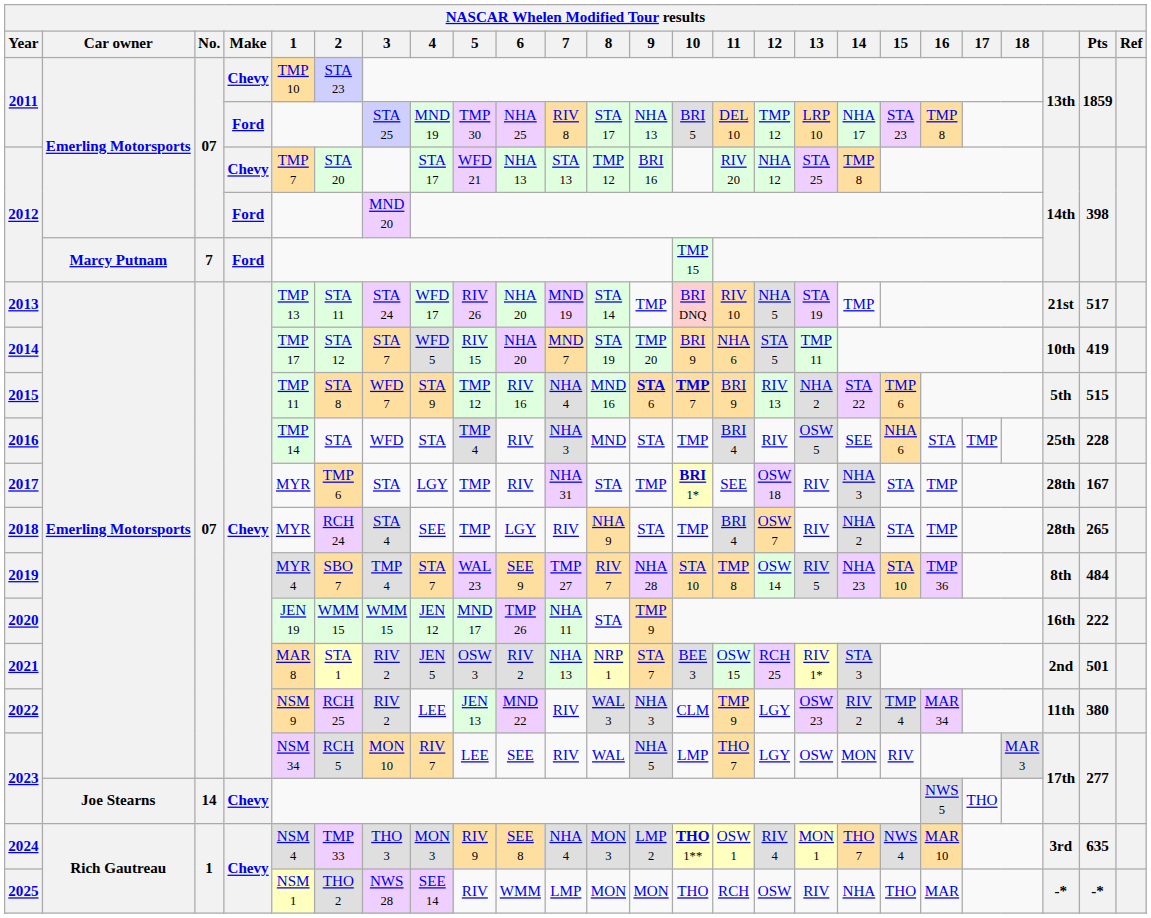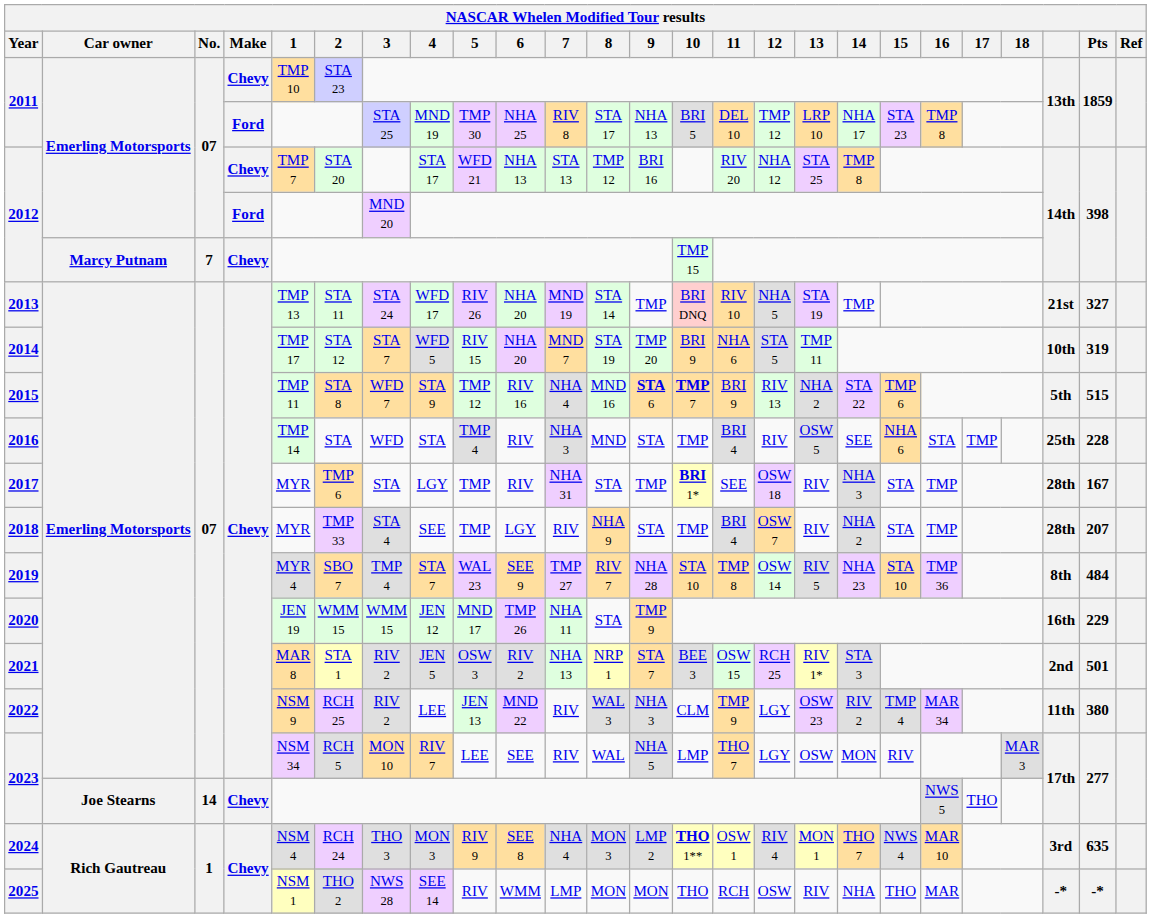 <table class="wikitable" style="text-align:center; font-size:75%">
 <tr>
 <th colspan=25><a href='#'>NASCAR Whelen Modified Tour</a> results</th>
 </tr>
 <tr>
 <th>Year</th>
 <th>Car owner</th>
 <th>No.</th>
 <th>Make</th>
 <th>1</th>
 <th>2</th>
 <th>3</th>
 <th>4</th>
 <th>5</th>
 <th>6</th>
 <th>7</th>
 <th>8</th>
 <th>9</th>
 <th>10</th>
 <th>11</th>
 <th>12</th>
 <th>13</th>
 <th>14</th>
 <th>15</th>
 <th>16</th>
 <th>17</th>
 <th>18</th>
 <th></th>
 <th>Pts</th>
 <th>Ref</th>
 </tr>
 <tr>
 <th rowspan=2><a href='#'>2011</a></th>
 <th rowspan=4><a href='#'>Emerling Motorsports</a></th>
 <th rowspan=4>07</th>
 <th><a href='#'>Chevy</a></th>
 <td style="background:#FFDF9F;"><a href='#'>TMP</a><br><small>10</small></td>
 <td style="background:#CFCFFF;"><a href='#'>STA</a><br><small>23</small></td>
 <td colspan=16></td>
 <th rowspan=2>13th</th>
 <th rowspan=2>1859</th>
 <th rowspan=2></th>
 </tr>
 <tr>
 <th><a href='#'>Ford</a></th>
 <td colspan=2></td>
 <td style="background:#CFCFFF;"><a href='#'>STA</a><br><small>25</small></td>
 <td style="background:#DFFFDF;"><a href='#'>MND</a><br><small>19</small></td>
 <td style="background:#EFCFFF;"><a href='#'>TMP</a><br><small>30</small></td>
 <td style="background:#EFCFFF;"><a href='#'>NHA</a><br><small>25</small></td>
 <td style="background:#FFDF9F;"><a href='#'>RIV</a><br><small>8</small></td>
 <td style="background:#DFFFDF;"><a href='#'>STA</a><br><small>17</small></td>
 <td style="background:#DFFFDF;"><a href='#'>NHA</a><br><small>13</small></td>
 <td style="background:#DFDFDF;"><a href='#'>BRI</a><br><small>5</small></td>
 <td style="background:#FFDF9F;"><a href='#'>DEL</a><br><small>10</small></td>
 <td style="background:#DFFFDF;"><a href='#'>TMP</a><br><small>12</small></td>
 <td style="background:#FFDF9F;"><a href='#'>LRP</a><br><small>10</small></td>
 <td style="background:#DFFFDF;"><a href='#'>NHA</a><br><small>17</small></td>
 <td style="background:#EFCFFF;"><a href='#'>STA</a><br><small>23</small></td>
 <td style="background:#FFDF9F;"><a href='#'>TMP</a><br><small>8</small></td>
 <td colspan=2></td>
 </tr>
 <tr>
 <th rowspan=3><a href='#'>2012</a></th>
 <th><a href='#'>Chevy</a></th>
 <td style="background:#FFDF9F;"><a href='#'>TMP</a><br><small>7</small></td>
 <td style="background:#DFFFDF;"><a href='#'>STA</a><br><small>20</small></td>
 <td></td>
 <td style="background:#DFFFDF;"><a href='#'>STA</a><br><small>17</small></td>
 <td style="background:#EFCFFF;"><a href='#'>WFD</a><br><small>21</small></td>
 <td style="background:#DFFFDF;"><a href='#'>NHA</a><br><small>13</small></td>
 <td style="background:#DFFFDF;"><a href='#'>STA</a><br><small>13</small></td>
 <td style="background:#DFFFDF;"><a href='#'>TMP</a><br><small>12</small></td>
 <td style="background:#DFFFDF;"><a href='#'>BRI</a><br><small>16</small></td>
 <td></td>
 <td style="background:#DFFFDF;"><a href='#'>RIV</a><br><small>20</small></td>
 <td style="background:#DFFFDF;"><a href='#'>NHA</a><br><small>12</small></td>
 <td style="background:#EFCFFF;"><a href='#'>STA</a><br><small>25</small></td>
 <td style="background:#FFDF9F;"><a href='#'>TMP</a><br><small>8</small></td>
 <td colspan=4></td>
 <th rowspan=3>14th</th>
 <th rowspan=3>398</th>
 <th rowspan=3></th>
 </tr>
 <tr>
 <th><a href='#'>Ford</a></th>
 <td colspan=2></td>
 <td style="background:#EFCFFF;"><a href='#'>MND</a><br><small>20</small></td>
 <td colspan=15></td>
 </tr>
 <tr>
 <th><a href='#'>Marcy Putnam</a></th>
 <th>7</th>
-<th><a href='#'>Ford</a></th>
+<th><a href='#'>Chevy</a></th>
 <td colspan=9></td>
 <td style="background:#DFFFDF;"><a href='#'>TMP</a><br><small>15</small></td>
 <td colspan=8></td>
 </tr>
 <tr>
 <th><a href='#'>2013</a></th>
 <th rowspan=11><a href='#'>Emerling Motorsports</a></th>
 <th rowspan=11>07</th>
 <th rowspan=11><a href='#'>Chevy</a></th>
 <td style="background:#DFFFDF;"><a href='#'>TMP</a><br><small>13</small></td>
 <td style="background:#DFFFDF;"><a href='#'>STA</a><br><small>11</small></td>
 <td style="background:#EFCFFF;"><a href='#'>STA</a><br><small>24</small></td>
 <td style="background:#DFFFDF;"><a href='#'>WFD</a><br><small>17</small></td>
 <td style="background:#EFCFFF;"><a href='#'>RIV</a><br><small>26</small></td>
 <td style="background:#DFFFDF;"><a href='#'>NHA</a><br><small>20</small></td>
 <td style="background:#EFCFFF;"><a href='#'>MND</a><br><small>19</small></td>
 <td style="background:#DFFFDF;"><a href='#'>STA</a><br><small>14</small></td>
 <td><a href='#'>TMP</a></td>
 <td style="background:#FFCFCF;"><a href='#'>BRI</a><br><small>DNQ</small></td>
 <td style="background:#FFDF9F;"><a href='#'>RIV</a><br><small>10</small></td>
 <td style="background:#DFDFDF;"><a href='#'>NHA</a><br><small>5</small></td>
 <td style="background:#EFCFFF;"><a href='#'>STA</a><br><small>19</small></td>
 <td><a href='#'>TMP</a></td>
 <td colspan=4></td>
 <th>21st</th>
-<th>517</th>
+<th>327</th>
 <th></th>
 </tr>
 <tr>
 <th><a href='#'>2014</a></th>
 <td style="background:#DFFFDF;"><a href='#'>TMP</a><br><small>17</small></td>
 <td style="background:#DFFFDF;"><a href='#'>STA</a><br><small>12</small></td>
 <td style="background:#FFDF9F;"><a href='#'>STA</a><br><small>7</small></td>
 <td style="background:#DFDFDF;"><a href='#'>WFD</a><br><small>5</small></td>
 <td style="background:#DFFFDF;"><a href='#'>RIV</a><br><small>15</small></td>
 <td style="background:#EFCFFF;"><a href='#'>NHA</a><br><small>20</small></td>
 <td style="background:#FFDF9F;"><a href='#'>MND</a><br><small>7</small></td>
 <td style="background:#DFFFDF;"><a href='#'>STA</a><br><small>19</small></td>
 <td style="background:#DFFFDF;"><a href='#'>TMP</a><br><small>20</small></td>
 <td style="background:#FFDF9F;"><a href='#'>BRI</a><br><small>9</small></td>
 <td style="background:#FFDF9F;"><a href='#'>NHA</a><br><small>6</small></td>
 <td style="background:#DFDFDF;"><a href='#'>STA</a><br><small>5</small></td>
 <td style="background:#DFFFDF;"><a href='#'>TMP</a><br><small>11</small></td>
 <td colspan=5></td>
 <th>10th</th>
-<th>419</th>
+<th>319</th>
 <th></th>
 </tr>
 <tr>
 <th><a href='#'>2015</a></th>
 <td style="background:#DFFFDF;"><a href='#'>TMP</a><br><small>11</small></td>
 <td style="background:#FFDF9F;"><a href='#'>STA</a><br><small>8</small></td>
 <td style="background:#FFDF9F;"><a href='#'>WFD</a><br><small>7</small></td>
 <td style="background:#FFDF9F;"><a href='#'>STA</a><br><small>9</small></td>
 <td style="background:#DFFFDF;"><a href='#'>TMP</a><br><small>12</small></td>
 <td style="background:#DFFFDF;"><a href='#'>RIV</a><br><small>16</small></td>
 <td style="background:#DFDFDF;"><a href='#'>NHA</a><br><small>4</small></td>
 <td style="background:#DFFFDF;"><a href='#'>MND</a><br><small>16</small></td>
 <td style="background:#FFDF9F;"><strong><a href='#'>STA</a></strong><br><small>6</small></td>
 <td style="background:#FFDF9F;"><strong><a href='#'>TMP</a></strong><br><small>7</small></td>
 <td style="background:#FFDF9F;"><a href='#'>BRI</a><br><small>9</small></td>
 <td style="background:#DFFFDF;"><a href='#'>RIV</a><br><small>13</small></td>
 <td style="background:#DFDFDF;"><a href='#'>NHA</a><br><small>2</small></td>
 <td style="background:#EFCFFF;"><a href='#'>STA</a><br><small>22</small></td>
 <td style="background:#FFDF9F;"><a href='#'>TMP</a><br><small>6</small></td>
 <td colspan=3></td>
 <th>5th</th>
 <th>515</th>
 <th></th>
 </tr>
 <tr>
 <th><a href='#'>2016</a></th>
 <td style="background:#DFFFDF;"><a href='#'>TMP</a><br><small>14</small></td>
 <td><a href='#'>STA</a></td>
 <td><a href='#'>WFD</a></td>
 <td><a href='#'>STA</a></td>
 <td style="background:#DFDFDF;"><a href='#'>TMP</a><br><small>4</small></td>
 <td><a href='#'>RIV</a></td>
 <td style="background:#DFDFDF;"><a href='#'>NHA</a><br><small>3</small></td>
 <td><a href='#'>MND</a></td>
 <td><a href='#'>STA</a></td>
 <td><a href='#'>TMP</a></td>
 <td style="background:#DFDFDF;"><a href='#'>BRI</a><br><small>4</small></td>
 <td><a href='#'>RIV</a></td>
 <td style="background:#DFDFDF;"><a href='#'>OSW</a><br><small>5</small></td>
 <td><a href='#'>SEE</a></td>
 <td style="background:#FFDF9F;"><a href='#'>NHA</a><br><small>6</small></td>
 <td><a href='#'>STA</a></td>
 <td><a href='#'>TMP</a></td>
 <td></td>
 <th>25th</th>
 <th>228</th>
 <th></th>
 </tr>
 <tr>
 <th><a href='#'>2017</a></th>
 <td><a href='#'>MYR</a></td>
 <td style="background:#FFDF9F;"><a href='#'>TMP</a><br><small>6</small></td>
 <td><a href='#'>STA</a></td>
 <td><a href='#'>LGY</a></td>
 <td><a href='#'>TMP</a></td>
 <td><a href='#'>RIV</a></td>
 <td style="background:#EFCFFF;"><a href='#'>NHA</a><br><small>31</small></td>
 <td><a href='#'>STA</a></td>
 <td><a href='#'>TMP</a></td>
 <td style="background:#FFFFBF;"><strong><a href='#'>BRI</a></strong><br><small>1*</small></td>
 <td><a href='#'>SEE</a></td>
 <td style="background:#EFCFFF;"><a href='#'>OSW</a><br><small>18</small></td>
 <td><a href='#'>RIV</a></td>
 <td style="background:#DFDFDF;"><a href='#'>NHA</a><br><small>3</small></td>
 <td><a href='#'>STA</a></td>
 <td><a href='#'>TMP</a></td>
 <td colspan=2></td>
 <th>28th</th>
 <th>167</th>
 <th></th>
 </tr>
 <tr>
 <th><a href='#'>2018</a></th>
 <td><a href='#'>MYR</a></td>
-<td style="background:#EFCFFF;"><a href='#'>RCH</a><br><small>24</small></td>
+<td style="background:#EFCFFF;"><a href='#'>TMP</a><br><small>33</small></td>
 <td style="background:#DFDFDF;"><a href='#'>STA</a><br><small>4</small></td>
 <td><a href='#'>SEE</a></td>
 <td><a href='#'>TMP</a></td>
 <td><a href='#'>LGY</a></td>
 <td><a href='#'>RIV</a></td>
 <td style="background:#FFDF9F;"><a href='#'>NHA</a><br><small>9</small></td>
 <td><a href='#'>STA</a></td>
 <td><a href='#'>TMP</a></td>
 <td style="background:#DFDFDF;"><a href='#'>BRI</a><br><small>4</small></td>
 <td style="background:#FFDF9F;"><a href='#'>OSW</a><br><small>7</small></td>
 <td><a href='#'>RIV</a></td>
 <td style="background:#DFDFDF;"><a href='#'>NHA</a><br><small>2</small></td>
 <td><a href='#'>STA</a></td>
 <td><a href='#'>TMP</a></td>
 <td colspan=2></td>
 <th>28th</th>
-<th>265</th>
+<th>207</th>
 <th></th>
 </tr>
 <tr>
 <th><a href='#'>2019</a></th>
 <td style="background:#DFDFDF;"><a href='#'>MYR</a><br><small>4</small></td>
 <td style="background:#FFDF9F;"><a href='#'>SBO</a><br><small>7</small></td>
 <td style="background:#DFDFDF;"><a href='#'>TMP</a><br><small>4</small></td>
 <td style="background:#FFDF9F;"><a href='#'>STA</a><br><small>7</small></td>
 <td style="background:#EFCFFF;"><a href='#'>WAL</a><br><small>23</small></td>
 <td style="background:#FFDF9F;"><a href='#'>SEE</a><br><small>9</small></td>
 <td style="background:#EFCFFF;"><a href='#'>TMP</a><br><small>27</small></td>
 <td style="background:#FFDF9F;"><a href='#'>RIV</a><br><small>7</small></td>
 <td style="background:#EFCFFF;"><a href='#'>NHA</a><br><small>28</small></td>
 <td style="background:#FFDF9F;"><a href='#'>STA</a><br><small>10</small></td>
 <td style="background:#FFDF9F;"><a href='#'>TMP</a><br><small>8</small></td>
 <td style="background:#DFFFDF;"><a href='#'>OSW</a><br><small>14</small></td>
 <td style="background:#DFDFDF;"><a href='#'>RIV</a><br><small>5</small></td>
 <td style="background:#EFCFFF;"><a href='#'>NHA</a><br><small>23</small></td>
 <td style="background:#FFDF9F;"><a href='#'>STA</a><br><small>10</small></td>
 <td style="background:#EFCFFF;"><a href='#'>TMP</a><br><small>36</small></td>
 <td colspan=2></td>
 <th>8th</th>
 <th>484</th>
 <th></th>
 </tr>
 <tr>
 <th><a href='#'>2020</a></th>
 <td style="background:#DFFFDF;"><a href='#'>JEN</a><br><small>19</small></td>
 <td style="background:#DFFFDF;"><a href='#'>WMM</a><br><small>15</small></td>
 <td style="background:#DFFFDF;"><a href='#'>WMM</a><br><small>15</small></td>
 <td style="background:#DFFFDF;"><a href='#'>JEN</a><br><small>12</small></td>
 <td style="background:#DFFFDF;"><a href='#'>MND</a><br><small>17</small></td>
 <td style="background:#EFCFFF;"><a href='#'>TMP</a><br><small>26</small></td>
 <td style="background:#DFFFDF;"><a href='#'>NHA</a><br><small>11</small></td>
 <td><a href='#'>STA</a></td>
 <td style="background:#FFDF9F;"><a href='#'>TMP</a><br><small>9</small></td>
 <td colspan=9></td>
 <th>16th</th>
-<th>222</th>
+<th>229</th>
 <th></th>
 </tr>
 <tr>
 <th><a href='#'>2021</a></th>
 <td style="background:#FFDF9F;"><a href='#'>MAR</a><br><small>8</small></td>
 <td style="background:#FFFFBF;"><a href='#'>STA</a><br><small>1</small></td>
 <td style="background:#DFDFDF;"><a href='#'>RIV</a><br><small>2</small></td>
 <td style="background:#DFDFDF;"><a href='#'>JEN</a><br><small>5</small></td>
 <td style="background:#DFDFDF;"><a href='#'>OSW</a><br><small>3</small></td>
 <td style="background:#DFDFDF;"><a href='#'>RIV</a><br><small>2</small></td>
 <td style="background:#DFFFDF;"><a href='#'>NHA</a><br><small>13</small></td>
 <td style="background:#FFFFBF;"><a href='#'>NRP</a><br><small>1</small></td>
 <td style="background:#FFDF9F;"><a href='#'>STA</a><br><small>7</small></td>
 <td style="background:#DFDFDF;"><a href='#'>BEE</a><br><small>3</small></td>
 <td style="background:#DFFFDF;"><a href='#'>OSW</a><br><small>15</small></td>
 <td style="background:#EFCFFF;"><a href='#'>RCH</a><br><small>25</small></td>
 <td style="background:#FFFFBF;"><a href='#'>RIV</a><br><small>1*</small></td>
 <td style="background:#DFDFDF;"><a href='#'>STA</a><br><small>3</small></td>
 <td colspan=4></td>
 <th>2nd</th>
 <th>501</th>
 <th></th>
 </tr>
 <tr>
 <th><a href='#'>2022</a></th>
 <td style="background:#FFDF9F;"><a href='#'>NSM</a><br><small>9</small></td>
 <td style="background:#EFCFFF;"><a href='#'>RCH</a><br><small>25</small></td>
 <td style="background:#DFDFDF;"><a href='#'>RIV</a><br><small>2</small></td>
 <td><a href='#'>LEE</a></td>
 <td style="background:#DFFFDF;"><a href='#'>JEN</a><br><small>13</small></td>
 <td style="background:#EFCFFF;"><a href='#'>MND</a><br><small>22</small></td>
 <td><a href='#'>RIV</a></td>
 <td style="background:#DFDFDF;"><a href='#'>WAL</a><br><small>3</small></td>
 <td style="background:#DFDFDF;"><a href='#'>NHA</a><br><small>3</small></td>
 <td><a href='#'>CLM</a></td>
 <td style="background:#FFDF9F;"><a href='#'>TMP</a><br><small>9</small></td>
 <td><a href='#'>LGY</a></td>
 <td style="background:#EFCFFF;"><a href='#'>OSW</a><br><small>23</small></td>
 <td style="background:#DFDFDF;"><a href='#'>RIV</a><br><small>2</small></td>
 <td style="background:#DFDFDF;"><a href='#'>TMP</a><br><small>4</small></td>
 <td style="background:#EFCFFF;"><a href='#'>MAR</a><br><small>34</small></td>
 <td colspan=2></td>
 <th>11th</th>
 <th>380</th>
 <th></th>
 </tr>
 <tr>
 <th rowspan=2><a href='#'>2023</a></th>
 <td style="background:#EFCFFF;"><a href='#'>NSM</a><br><small>34</small></td>
 <td style="background:#DFDFDF;"><a href='#'>RCH</a><br><small>5</small></td>
 <td style="background:#FFDF9F;"><a href='#'>MON</a><br><small>10</small></td>
 <td style="background:#FFDF9F;"><a href='#'>RIV</a><br><small>7</small></td>
 <td><a href='#'>LEE</a></td>
 <td><a href='#'>SEE</a></td>
 <td><a href='#'>RIV</a></td>
 <td><a href='#'>WAL</a></td>
 <td style="background:#DFDFDF;"><a href='#'>NHA</a><br><small>5</small></td>
 <td><a href='#'>LMP</a></td>
 <td style="background:#FFDF9F;"><a href='#'>THO</a><br><small>7</small></td>
 <td><a href='#'>LGY</a></td>
 <td><a href='#'>OSW</a></td>
 <td><a href='#'>MON</a></td>
 <td><a href='#'>RIV</a></td>
 <td colspan=2></td>
 <td style="background:#DFDFDF;"><a href='#'>MAR</a><br><small>3</small></td>
 <th rowspan=2>17th</th>
 <th rowspan=2>277</th>
 <th rowspan=2></th>
 </tr>
 <tr>
 <th>Joe Stearns</th>
 <th>14</th>
 <th><a href='#'>Chevy</a></th>
 <td colspan=15></td>
 <td style="background:#DFDFDF;"><a href='#'>NWS</a><br><small>5</small></td>
 <td><a href='#'>THO</a></td>
 <td></td>
 </tr>
 <tr>
 <th><a href='#'>2024</a></th>
 <th rowspan=2>Rich Gautreau</th>
 <th rowspan=2>1</th>
 <th rowspan=2><a href='#'>Chevy</a></th>
 <td style="background:#DFDFDF;"><a href='#'>NSM</a><br><small>4</small></td>
-<td style="background:#EFCFFF;"><a href='#'>TMP</a><br><small>33</small></td>
+<td style="background:#EFCFFF;"><a href='#'>RCH</a><br><small>24</small></td>
 <td style="background:#DFDFDF;"><a href='#'>THO</a><br><small>3</small></td>
 <td style="background:#DFDFDF;"><a href='#'>MON</a><br><small>3</small></td>
 <td style="background:#FFDF9F;"><a href='#'>RIV</a><br><small>9</small></td>
 <td style="background:#FFDF9F;"><a href='#'>SEE</a><br><small>8</small></td>
 <td style="background:#DFDFDF;"><a href='#'>NHA</a><br><small>4</small></td>
 <td style="background:#DFDFDF;"><a href='#'>MON</a><br><small>3</small></td>
 <td style="background:#DFDFDF;"><a href='#'>LMP</a><br><small>2</small></td>
 <td style="background:#FFFFBF;"><strong><a href='#'>THO</a></strong><br><small>1**</small></td>
 <td style="background:#FFFFBF;"><a href='#'>OSW</a><br><small>1</small></td>
 <td style="background:#DFDFDF;"><a href='#'>RIV</a><br><small>4</small></td>
 <td style="background:#FFFFBF;"><a href='#'>MON</a><br><small>1</small></td>
 <td style="background:#FFDF9F;"><a href='#'>THO</a><br><small>7</small></td>
 <td style="background:#DFDFDF;"><a href='#'>NWS</a><br><small>4</small></td>
 <td style="background:#FFDF9F;"><a href='#'>MAR</a><br><small>10</small></td>
 <td colspan=2></td>
 <th>3rd</th>
 <th>635</th>
 <th></th>
 </tr>
 <tr>
 <th><a href='#'>2025</a></th>
 <td style="background:#FFFFBF;"><a href='#'>NSM</a><br><small>1</small></td>
 <td style="background:#DFDFDF;"><a href='#'>THO</a><br><small>2</small></td>
 <td style="background:#EFCFFF;"><a href='#'>NWS</a><br><small>28</small></td>
 <td style="background:#EFCFFF;"><a href='#'>SEE</a><br><small>14</small></td>
 <td><a href='#'>RIV</a></td>
 <td><a href='#'>WMM</a></td>
 <td><a href='#'>LMP</a></td>
 <td><a href='#'>MON</a></td>
 <td style="background:#;"><a href='#'>MON</a><br><small></small></td>
 <td><a href='#'>THO</a></td>
 <td><a href='#'>RCH</a></td>
 <td><a href='#'>OSW</a></td>
 <td><a href='#'>RIV</a></td>
 <td><a href='#'>NHA</a></td>
 <td><a href='#'>THO</a></td>
 <td><a href='#'>MAR</a></td>
 <td colspan=2></td>
 <th>-*</th>
 <th>-*</th>
 <th></th>
 </tr>
 </table>
